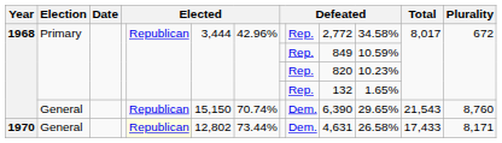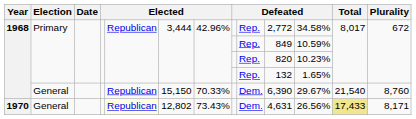 <table class=wikitable>
 <tr>
 <th>Year</th>
 <th>Election</th>
 <th>Date</th>
 <th ! colspan="4">Elected</th>
 <th ! colspan="4">Defeated</th>
 <th>Total</th>
 <th>Plurality</th>
 </tr>
 <tr>
 <th rowspan="5" valign="top">1968</th>
 <td rowspan="4" valign="top">Primary</td>
 <td rowspan="4" valign="top"></td>
 <td rowspan="4" valign="top"></td>
 <td rowspan="4" valign="top" ><a href='#'>Republican</a></td>
 <td rowspan="4" valign="top" align="right">3,444</td>
 <td rowspan="4" valign="top" align="right">42.96%</td>
 <td valign="top"></td>
 <td><a href='#'>Rep.</a></td>
 <td valign="top" align="right">2,772</td>
 <td valign="top" align="right">34.58%</td>
 <td rowspan="4" valign="top" align="right">8,017</td>
 <td rowspan="4" valign="top" align="right">672</td>
 </tr>
 <tr>
 <td valign="top"></td>
 <td><a href='#'>Rep.</a></td>
 <td valign="top" align="right">849</td>
 <td valign="top" align="right">10.59%</td>
 </tr>
 <tr>
 <td valign="top"></td>
 <td><a href='#'>Rep.</a></td>
 <td valign="top" align="right">820</td>
 <td valign="top" align="right">10.23%</td>
 </tr>
 <tr>
 <td valign="top"></td>
 <td><a href='#'>Rep.</a></td>
 <td valign="top" align="right">132</td>
 <td valign="top" align="right">1.65%</td>
 </tr>
 <tr>
 <td valign="top">General</td>
 <td valign="top"></td>
 <td valign="top"></td>
 <td valign="top" ><a href='#'>Republican</a></td>
 <td valign="top" align="right">15,150</td>
-<td valign="top" align="right">70.74%</td>
+<td valign="top" align="right">70.33%</td>
 <td valign="top"></td>
 <td><a href='#'>Dem.</a></td>
 <td valign="top" align="right">6,390</td>
-<td valign="top" align="right">29.65%</td>
-<td valign="top" align="right">21,543</td>
+<td valign="top" align="right">29.67%</td>
+<td valign="top" align="right">21,540</td>
 <td valign="top" align="right">8,760</td>
 </tr>
 <tr>
 <th valign="top">1970</th>
 <td valign="top">General</td>
 <td valign="top"></td>
 <td valign="top"></td>
 <td valign="top"  style="background: lightyellow;"><a href='#'>Republican</a></td>
 <td valign="top" align="right">12,802</td>
-<td valign="top" align="right">73.44%</td>
+<td valign="top" align="right">73.43%</td>
 <td valign="top"></td>
 <td><a href='#'>Dem.</a></td>
 <td valign="top" align="right">4,631</td>
-<td valign="top" align="right">26.58%</td>
-<td valign="top" align="right">17,433</td>
+<td valign="top" align="right">26.56%</td>
+<td valign="top" align="right" style="background: khaki;">17,433</td>
 <td valign="top" align="right">8,171</td>
 </tr>
 </table>
